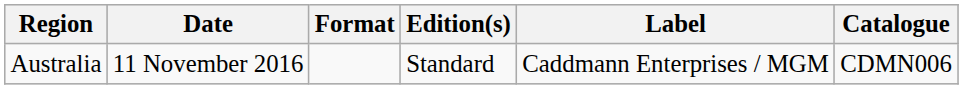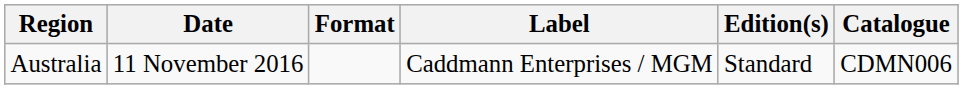 <table class="wikitable plainrowheaders">
 <tr>
 <th scope="col">Region</th>
 <th scope="col">Date</th>
 <th scope="col">Format</th>
+<th scope="col">Label</th>
 <th scope="col">Edition(s)</th>
-<th scope="col">Label</th>
 <th scope="col">Catalogue</th>
 </tr>
 <tr>
 <td>Australia</td>
 <td>11 November 2016</td>
 <td></td>
+<td>Caddmann Enterprises / MGM</td>
 <td>Standard</td>
-<td>Caddmann Enterprises / MGM</td>
 <td>CDMN006</td>
 </tr>
 </table>
